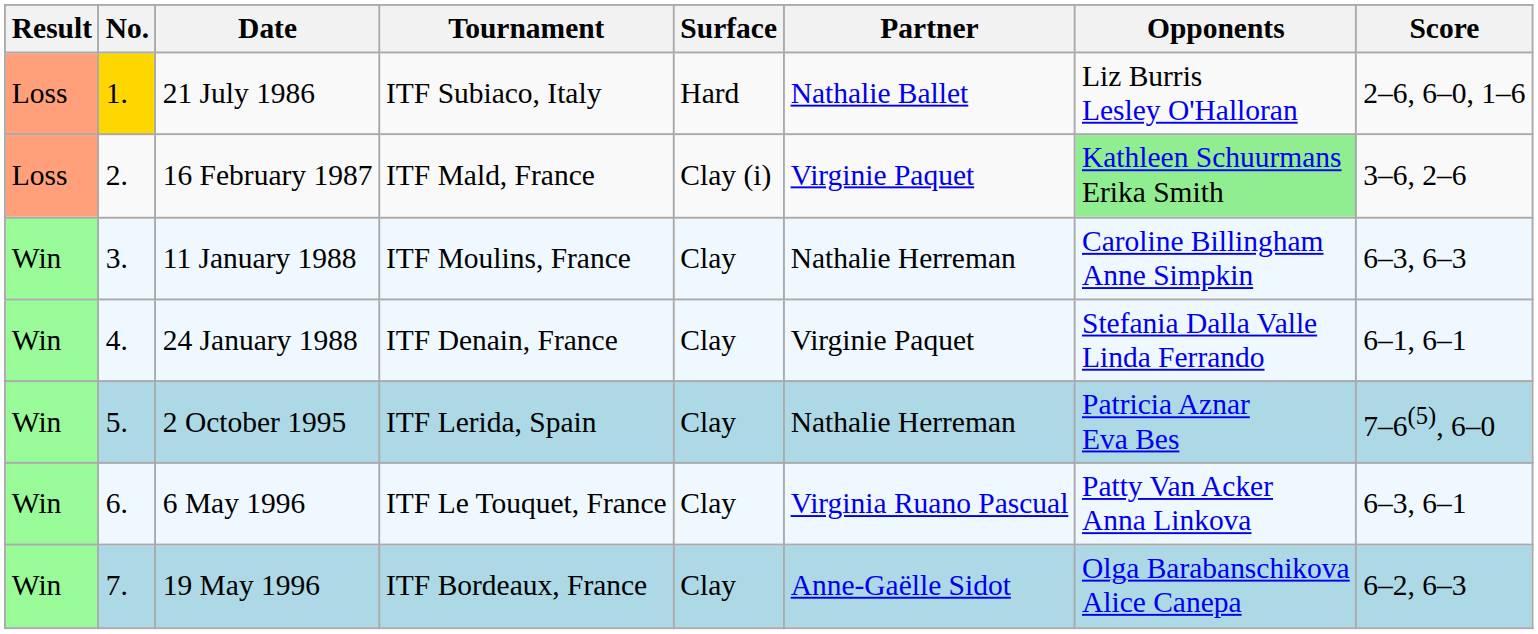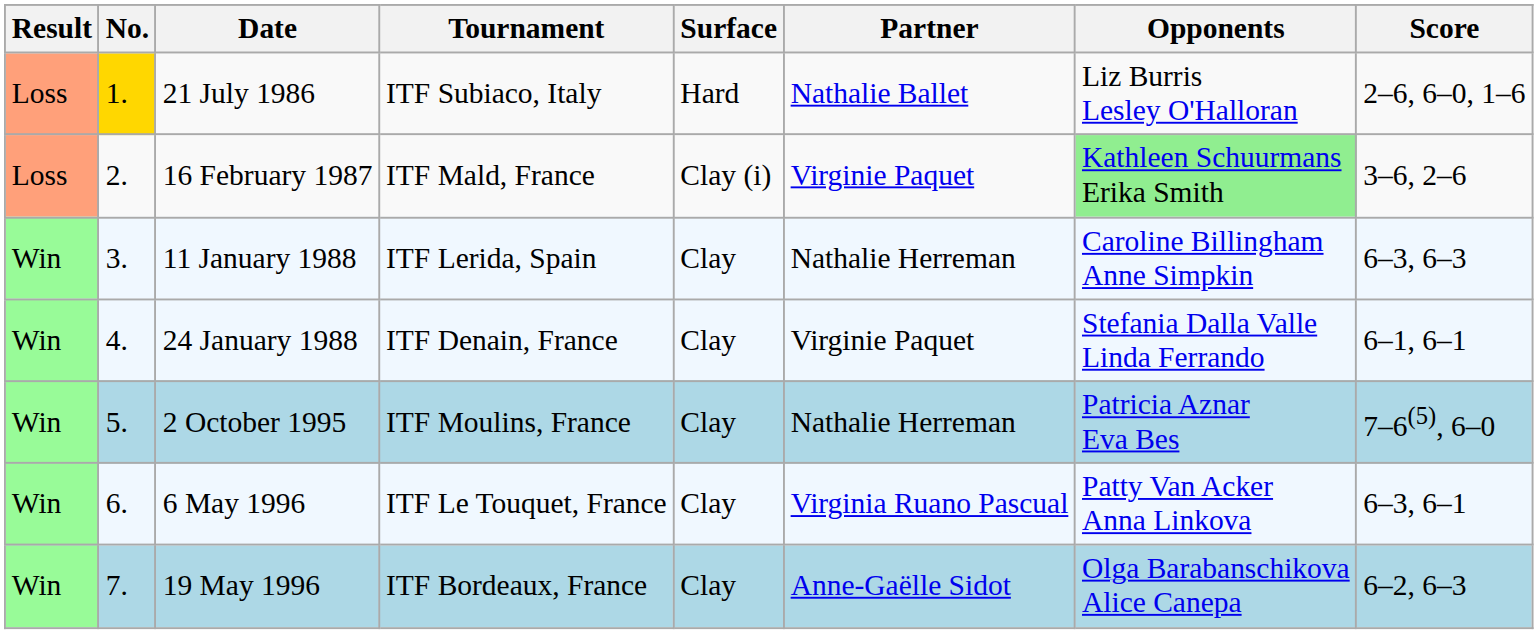 <table class="wikitable" style="font-size:97%">
 <tr>
 <th>Result</th>
 <th>No.</th>
 <th>Date</th>
 <th>Tournament</th>
 <th>Surface</th>
 <th>Partner</th>
 <th>Opponents</th>
 <th>Score</th>
 </tr>
 <tr>
 <td style="background:#ffa07a;">Loss</td>
 <td style="background: gold;">1.</td>
 <td>21 July 1986</td>
 <td>ITF Subiaco, Italy</td>
 <td>Hard</td>
 <td> <a href='#'>Nathalie Ballet</a></td>
 <td> Liz Burris <br>  <a href='#'>Lesley O'Halloran</a></td>
 <td>2–6, 6–0, 1–6</td>
 </tr>
 <tr>
 <td style="background:#ffa07a;">Loss</td>
 <td>2.</td>
 <td>16 February 1987</td>
 <td>ITF Mald, France</td>
 <td>Clay (i)</td>
 <td> <a href='#'>Virginie Paquet</a></td>
 <td style="background: lightgreen;"> <a href='#'>Kathleen Schuurmans</a> <br>  Erika Smith</td>
 <td>3–6, 2–6</td>
 </tr>
 <tr style="background:#f0f8ff;">
 <td style="background:#98fb98;">Win</td>
 <td>3.</td>
 <td>11 January 1988</td>
-<td>ITF Moulins, France</td>
+<td>ITF Lerida, Spain</td>
 <td>Clay</td>
 <td> Nathalie Herreman</td>
 <td> <a href='#'>Caroline Billingham</a> <br>  <a href='#'>Anne Simpkin</a></td>
 <td>6–3, 6–3</td>
 </tr>
 <tr style="background:#f0f8ff;">
 <td style="background:#98fb98;">Win</td>
 <td>4.</td>
 <td>24 January 1988</td>
 <td>ITF Denain, France</td>
 <td>Clay</td>
 <td> Virginie Paquet</td>
 <td> <a href='#'>Stefania Dalla Valle</a> <br>  <a href='#'>Linda Ferrando</a></td>
 <td>6–1, 6–1</td>
 </tr>
 <tr style="background:lightblue;">
 <td style="background:#98fb98;">Win</td>
 <td>5.</td>
 <td>2 October 1995</td>
-<td>ITF Lerida, Spain</td>
+<td>ITF Moulins, France</td>
 <td>Clay</td>
 <td> Nathalie Herreman</td>
 <td> <a href='#'>Patricia Aznar</a> <br>  <a href='#'>Eva Bes</a></td>
 <td>7–6<sup>(5)</sup>, 6–0</td>
 </tr>
 <tr style="background:#f0f8ff;">
 <td style="background:#98fb98;">Win</td>
 <td>6.</td>
 <td>6 May 1996</td>
 <td>ITF Le Touquet, France</td>
 <td>Clay</td>
 <td> <a href='#'>Virginia Ruano Pascual</a></td>
 <td> <a href='#'>Patty Van Acker</a> <br>  <a href='#'>Anna Linkova</a></td>
 <td>6–3, 6–1</td>
 </tr>
 <tr style="background:lightblue;">
 <td style="background:#98fb98;">Win</td>
 <td>7.</td>
 <td>19 May 1996</td>
 <td>ITF Bordeaux, France</td>
 <td>Clay</td>
 <td> <a href='#'>Anne-Gaëlle Sidot</a></td>
 <td> <a href='#'>Olga Barabanschikova</a> <br>  <a href='#'>Alice Canepa</a></td>
 <td>6–2, 6–3</td>
 </tr>
 </table>
